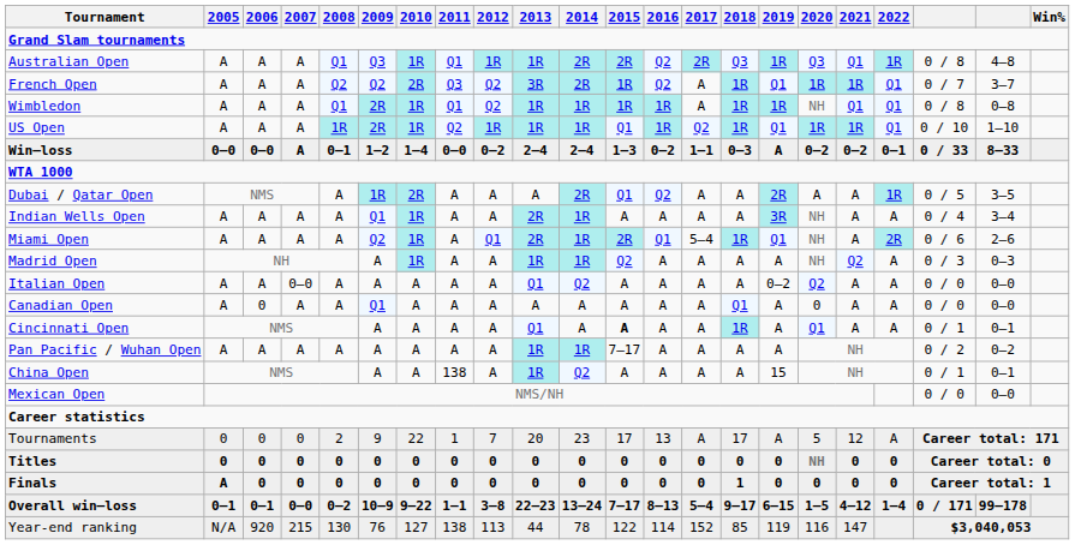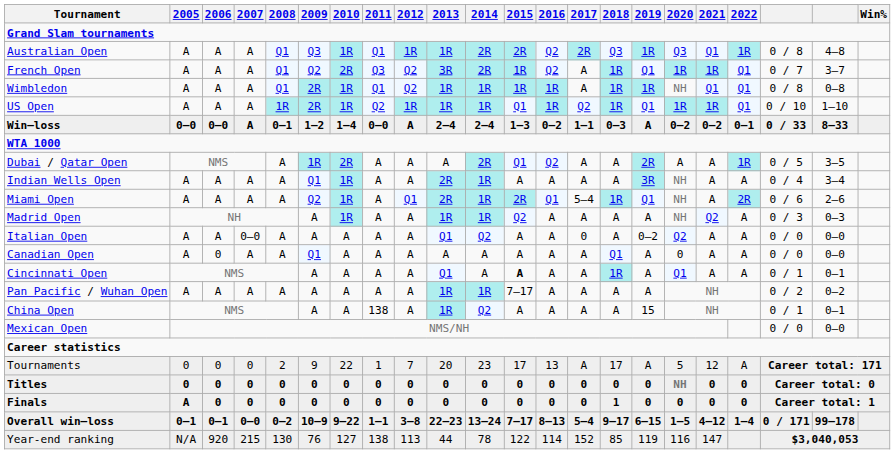 <table class="wikitable nowrap" style=text-align:center;font-size:97%>
 <tr>
 <th>Tournament</th>
 <th><a href='#'>2005</a></th>
 <th><a href='#'>2006</a></th>
 <th><a href='#'>2007</a></th>
 <th><a href='#'>2008</a></th>
 <th><a href='#'>2009</a></th>
 <th><a href='#'>2010</a></th>
 <th><a href='#'>2011</a></th>
 <th><a href='#'>2012</a></th>
 <th><a href='#'>2013</a></th>
 <th><a href='#'>2014</a></th>
 <th><a href='#'>2015</a></th>
 <th><a href='#'>2016</a></th>
 <th><a href='#'>2017</a></th>
 <th><a href='#'>2018</a></th>
 <th><a href='#'>2019</a></th>
 <th><a href='#'>2020</a></th>
 <th><a href='#'>2021</a></th>
 <th><a href='#'>2022</a></th>
 <th></th>
 <th></th>
 <th>Win%</th>
 </tr>
 <tr>
 <td colspan="22" style="text-align:left"><strong><a href='#'>Grand Slam tournaments</a></strong></td>
 </tr>
 <tr>
 <td align=left><a href='#'>Australian Open</a></td>
 <td>A</td>
 <td>A</td>
 <td>A</td>
 <td bgcolor=f0f8ff><a href='#'>Q1</a></td>
 <td bgcolor=f0f8ff><a href='#'>Q3</a></td>
 <td style=background:#afeeee><a href='#'>1R</a></td>
 <td bgcolor=f0f8ff><a href='#'>Q1</a></td>
 <td style=background:#afeeee><a href='#'>1R</a></td>
 <td style=background:#afeeee><a href='#'>1R</a></td>
 <td style=background:#afeeee><a href='#'>2R</a></td>
 <td style=background:#afeeee><a href='#'>2R</a></td>
 <td bgcolor=f0f8ff><a href='#'>Q2</a></td>
 <td style=background:#afeeee><a href='#'>2R</a></td>
 <td bgcolor=f0f8ff><a href='#'>Q3</a></td>
 <td bgcolor=afeeee><a href='#'>1R</a></td>
 <td bgcolor=f0f8ff><a href='#'>Q3</a></td>
 <td bgcolor=f0f8ff><a href='#'>Q1</a></td>
 <td style=background:#afeeee><a href='#'>1R</a></td>
 <td>0 / 8</td>
 <td>4–8</td>
 <td></td>
 </tr>
 <tr>
 <td align=left><a href='#'>French Open</a></td>
 <td>A</td>
 <td>A</td>
 <td>A</td>
-<td bgcolor=f0f8ff><a href='#'>Q2</a></td>
+<td bgcolor=f0f8ff><a href='#'>Q1</a></td>
 <td bgcolor=f0f8ff><a href='#'>Q2</a></td>
 <td style=background:#afeeee><a href='#'>2R</a></td>
 <td bgcolor=f0f8ff><a href='#'>Q3</a></td>
 <td bgcolor=f0f8ff><a href='#'>Q2</a></td>
 <td style=background:#afeeee><a href='#'>3R</a></td>
 <td style=background:#afeeee><a href='#'>2R</a></td>
 <td style=background:#afeeee><a href='#'>1R</a></td>
 <td bgcolor=f0f8ff><a href='#'>Q2</a></td>
 <td>A</td>
 <td style=background:#afeeee><a href='#'>1R</a></td>
 <td bgcolor=f0f8ff><a href='#'>Q1</a></td>
 <td style=background:#afeeee><a href='#'>1R</a></td>
 <td style=background:#afeeee><a href='#'>1R</a></td>
 <td bgcolor=f0f8ff><a href='#'>Q1</a></td>
 <td>0 / 7</td>
 <td>3–7</td>
 <td></td>
 </tr>
 <tr>
 <td align=left><a href='#'>Wimbledon</a></td>
 <td>A</td>
 <td>A</td>
 <td>A</td>
 <td bgcolor=f0f8ff><a href='#'>Q1</a></td>
 <td style=background:#afeeee><a href='#'>2R</a></td>
 <td style=background:#afeeee><a href='#'>1R</a></td>
 <td bgcolor=f0f8ff><a href='#'>Q1</a></td>
 <td bgcolor=f0f8ff><a href='#'>Q2</a></td>
 <td style=background:#afeeee><a href='#'>1R</a></td>
 <td style=background:#afeeee><a href='#'>1R</a></td>
 <td style=background:#afeeee><a href='#'>1R</a></td>
 <td style=background:#afeeee><a href='#'>1R</a></td>
 <td>A</td>
 <td style=background:#afeeee><a href='#'>1R</a></td>
 <td style=background:#afeeee><a href='#'>1R</a></td>
 <td style=color:#767676>NH</td>
 <td bgcolor=f0f8ff><a href='#'>Q1</a></td>
 <td bgcolor=f0f8ff><a href='#'>Q1</a></td>
 <td>0 / 8</td>
 <td>0–8</td>
 <td></td>
 </tr>
 <tr>
 <td align=left><a href='#'>US Open</a></td>
 <td>A</td>
 <td>A</td>
 <td>A</td>
 <td style=background:#afeeee><a href='#'>1R</a></td>
 <td style=background:#afeeee><a href='#'>2R</a></td>
 <td style=background:#afeeee><a href='#'>1R</a></td>
 <td bgcolor=f0f8ff><a href='#'>Q2</a></td>
 <td style=background:#afeeee><a href='#'>1R</a></td>
 <td style=background:#afeeee><a href='#'>1R</a></td>
 <td style=background:#afeeee><a href='#'>1R</a></td>
 <td bgcolor=f0f8ff><a href='#'>Q1</a></td>
 <td style=background:#afeeee><a href='#'>1R</a></td>
 <td bgcolor=f0f8ff><a href='#'>Q2</a></td>
 <td style=background:#afeeee><a href='#'>1R</a></td>
 <td bgcolor=f0f8ff><a href='#'>Q1</a></td>
 <td style=background:#afeeee><a href='#'>1R</a></td>
 <td style=background:#afeeee><a href='#'>1R</a></td>
 <td bgcolor="f0f8ff"><a href='#'>Q1</a></td>
 <td>0 / 10</td>
 <td>1–10</td>
 <td></td>
 </tr>
 <tr style=background:#efefef;font-weight:bold>
 <td align=left>Win–loss</td>
 <td>0–0</td>
 <td>0–0</td>
 <td>A</td>
 <td>0–1</td>
 <td>1–2</td>
 <td>1–4</td>
 <td>0–0</td>
-<td>0–2</td>
+<td>A</td>
 <td>2–4</td>
 <td>2–4</td>
 <td>1–3</td>
 <td>0–2</td>
 <td>1–1</td>
 <td>0–3</td>
 <td>A</td>
 <td>0–2</td>
 <td>0–2</td>
 <td>0–1</td>
 <td>0 / 33</td>
 <td>8–33</td>
 <td></td>
 </tr>
 <tr>
 <td colspan="22" align="left"><strong><a href='#'>WTA 1000</a></strong></td>
 </tr>
 <tr>
 <td align=left><a href='#'>Dubai</a> / <a href='#'>Qatar Open</a></td>
 <td colspan=3 style=color:#767676>NMS</td>
 <td>A</td>
 <td bgcolor=afeeee><a href='#'>1R</a></td>
 <td bgcolor=afeeee><a href='#'>2R</a></td>
 <td>A</td>
 <td>A</td>
 <td>A</td>
 <td bgcolor=afeeee><a href='#'>2R</a></td>
 <td bgcolor=f0f8ff><a href='#'>Q1</a></td>
 <td bgcolor=f0f8ff><a href='#'>Q2</a></td>
 <td>A</td>
 <td>A</td>
 <td bgcolor=afeeee><a href='#'>2R</a></td>
 <td>A</td>
 <td>A</td>
 <td bgcolor=afeeee><a href='#'>1R</a></td>
 <td>0 / 5</td>
 <td>3–5</td>
 <td></td>
 </tr>
 <tr>
 <td align=left><a href='#'>Indian Wells Open</a></td>
 <td>A</td>
 <td>A</td>
 <td>A</td>
 <td>A</td>
 <td bgcolor=f0f8ff><a href='#'>Q1</a></td>
 <td bgcolor=afeeee><a href='#'>1R</a></td>
 <td>A</td>
 <td>A</td>
 <td bgcolor=afeeee><a href='#'>2R</a></td>
 <td bgcolor=afeeee><a href='#'>1R</a></td>
 <td>A</td>
 <td>A</td>
 <td>A</td>
 <td>A</td>
 <td bgcolor=afeeee><a href='#'>3R</a></td>
 <td style="color:#767676">NH</td>
 <td>A</td>
 <td>A</td>
 <td>0 / 4</td>
 <td>3–4</td>
 <td></td>
 </tr>
 <tr>
 <td align=left><a href='#'>Miami Open</a></td>
 <td>A</td>
 <td>A</td>
 <td>A</td>
 <td>A</td>
 <td bgcolor=f0f8ff><a href='#'>Q2</a></td>
 <td bgcolor=afeeee><a href='#'>1R</a></td>
 <td>A</td>
 <td bgcolor=f0f8ff><a href='#'>Q1</a></td>
 <td bgcolor=afeeee><a href='#'>2R</a></td>
 <td bgcolor=afeeee><a href='#'>1R</a></td>
 <td bgcolor=afeeee><a href='#'>2R</a></td>
 <td bgcolor=f0f8ff><a href='#'>Q1</a></td>
 <td>5–4</td>
 <td bgcolor=afeeee><a href='#'>1R</a></td>
 <td bgcolor=f0f8ff><a href='#'>Q1</a></td>
 <td style=color:#767676>NH</td>
 <td>A</td>
 <td bgcolor=afeeee><a href='#'>2R</a></td>
 <td>0 / 6</td>
 <td>2–6</td>
 <td></td>
 </tr>
 <tr>
 <td align=left><a href='#'>Madrid Open</a></td>
 <td style=color:#767676 colspan=4>NH</td>
 <td>A</td>
 <td bgcolor=afeeee><a href='#'>1R</a></td>
 <td>A</td>
 <td>A</td>
 <td bgcolor=afeeee><a href='#'>1R</a></td>
 <td bgcolor=afeeee><a href='#'>1R</a></td>
 <td bgcolor=f0f8ff><a href='#'>Q2</a></td>
 <td>A</td>
 <td>A</td>
 <td>A</td>
 <td>A</td>
 <td style=color:#767676>NH</td>
 <td bgcolor=f0f8ff><a href='#'>Q2</a></td>
 <td>A</td>
 <td>0 / 3</td>
 <td>0–3</td>
 <td></td>
 </tr>
 <tr>
 <td align=left><a href='#'>Italian Open</a></td>
 <td>A</td>
 <td>A</td>
 <td>0–0</td>
 <td>A</td>
 <td>A</td>
 <td>A</td>
 <td>A</td>
 <td>A</td>
 <td bgcolor=f0f8ff><a href='#'>Q1</a></td>
 <td bgcolor=f0f8ff><a href='#'>Q2</a></td>
 <td>A</td>
 <td>A</td>
-<td>A</td>
+<td>0</td>
 <td>A</td>
 <td>0–2</td>
 <td bgcolor=f0f8ff><a href='#'>Q2</a></td>
 <td>A</td>
 <td>A</td>
 <td>0 / 0</td>
 <td>0–0</td>
 <td></td>
 </tr>
 <tr>
 <td align=left><a href='#'>Canadian Open</a></td>
 <td>A</td>
 <td>0</td>
 <td>A</td>
 <td>A</td>
 <td bgcolor=f0f8ff><a href='#'>Q1</a></td>
 <td>A</td>
 <td>A</td>
 <td>A</td>
 <td>A</td>
 <td>A</td>
 <td>A</td>
 <td>A</td>
 <td>A</td>
 <td bgcolor=f0f8ff><a href='#'>Q1</a></td>
 <td>A</td>
 <td>0</td>
 <td>A</td>
 <td>A</td>
 <td>0 / 0</td>
 <td>0–0</td>
 <td></td>
 </tr>
 <tr>
 <td align=left><a href='#'>Cincinnati Open</a></td>
 <td colspan=4 style=color:#767676>NMS</td>
 <td>A</td>
 <td>A</td>
 <td>A</td>
 <td>A</td>
 <td bgcolor=f0f8ff><a href='#'>Q1</a></td>
 <td>A</td>
 <td><strong>A</strong></td>
 <td>A</td>
 <td>A</td>
 <td bgcolor=afeeee><a href='#'>1R</a></td>
 <td>A</td>
 <td bgcolor=f0f8ff><a href='#'>Q1</a></td>
 <td>A</td>
 <td>A</td>
 <td>0 / 1</td>
 <td>0–1</td>
 <td></td>
 </tr>
 <tr>
 <td align=left><a href='#'>Pan Pacific</a> / <a href='#'>Wuhan Open</a></td>
 <td>A</td>
 <td>A</td>
 <td>A</td>
 <td>A</td>
 <td>A</td>
 <td>A</td>
 <td>A</td>
 <td>A</td>
 <td bgcolor=afeeee><a href='#'>1R</a></td>
 <td bgcolor=afeeee><a href='#'>1R</a></td>
 <td>7–17</td>
 <td>A</td>
 <td>A</td>
 <td>A</td>
 <td>A</td>
 <td colspan="3" style="color:#767676">NH</td>
 <td>0 / 2</td>
 <td>0–2</td>
 <td></td>
 </tr>
 <tr>
 <td align=left><a href='#'>China Open</a></td>
 <td colspan=4 style=color:#767676>NMS</td>
 <td>A</td>
 <td>A</td>
 <td>138</td>
 <td>A</td>
 <td bgcolor=afeeee><a href='#'>1R</a></td>
 <td bgcolor=f0f8ff><a href='#'>Q2</a></td>
 <td>A</td>
 <td>A</td>
 <td>A</td>
 <td>A</td>
 <td>15</td>
 <td colspan="3" style="color:#767676">NH</td>
 <td>0 / 1</td>
 <td>0–1</td>
 <td></td>
 </tr>
 <tr>
 <td align=left><a href='#'>Mexican Open</a></td>
 <td colspan="17" style="color:#767676">NMS/NH</td>
 <td></td>
 <td>0 / 0</td>
 <td>0–0</td>
 <td></td>
 </tr>
 <tr>
 <td colspan="22" align="left"><strong>Career statistics</strong></td>
 </tr>
 <tr bgcolor=efefef>
 <td align=left>Tournaments</td>
 <td>0</td>
 <td>0</td>
 <td>0</td>
 <td>2</td>
 <td>9</td>
 <td>22</td>
 <td>1</td>
 <td>7</td>
 <td>20</td>
 <td>23</td>
 <td>17</td>
 <td>13</td>
 <td>A</td>
 <td>17</td>
 <td>A</td>
 <td>5</td>
 <td>12</td>
 <td>A</td>
 <td colspan=3><strong>Career total: 171</strong></td>
 </tr>
 <tr style=background:#efefef;font-weight:bold>
 <td align=left>Titles</td>
 <td>0</td>
 <td>0</td>
 <td>0</td>
 <td>0</td>
 <td>0</td>
 <td>0</td>
 <td>0</td>
 <td>0</td>
 <td>0</td>
 <td>0</td>
 <td>0</td>
 <td>0</td>
 <td>0</td>
 <td>0</td>
 <td>0</td>
 <td style=color:#767676>NH</td>
 <td>0</td>
 <td>0</td>
 <td colspan=3>Career total: 0</td>
 </tr>
 <tr style=background:#efefef;font-weight:bold>
 <td align=left>Finals</td>
 <td>A</td>
 <td>0</td>
 <td>0</td>
 <td>0</td>
 <td>0</td>
 <td>0</td>
 <td>0</td>
 <td>0</td>
 <td>0</td>
 <td>0</td>
 <td>0</td>
 <td>0</td>
 <td>0</td>
 <td>1</td>
 <td>0</td>
 <td>0</td>
 <td>0</td>
 <td>0</td>
 <td colspan=3>Career total: 1</td>
 </tr>
 <tr style=background:#efefef;font-weight:bold>
 <td align=left>Overall win–loss</td>
 <td>0–1</td>
 <td>0–1</td>
 <td>0–0</td>
 <td>0–2</td>
 <td>10–9</td>
 <td>9–22</td>
 <td>1–1</td>
 <td>3–8</td>
 <td>22–23</td>
 <td>13–24</td>
 <td>7–17</td>
 <td>8–13</td>
 <td>5–4</td>
 <td>9–17</td>
 <td>6–15</td>
 <td>1–5</td>
 <td>4–12</td>
 <td>1–4</td>
 <td>0 / 171</td>
 <td>99–178</td>
 <td></td>
 </tr>
 <tr style=background:#efefef>
 <td align=left>Year-end ranking</td>
 <td>N/A</td>
 <td>920</td>
 <td>215</td>
 <td>130</td>
 <td>76</td>
 <td>127</td>
 <td>138</td>
 <td>113</td>
 <td>44</td>
 <td>78</td>
 <td>122</td>
 <td>114</td>
 <td>152</td>
 <td>85</td>
 <td>119</td>
 <td>116</td>
 <td>147</td>
 <td></td>
 <td colspan=3><strong>$3,040,053</strong></td>
 </tr>
 </table>
